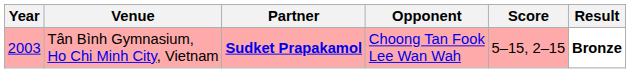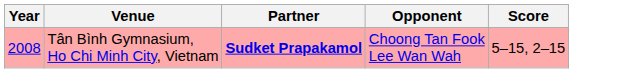 <table class="sortable wikitable" style="font-size: 100%;">
 <tr>
 <th>Year</th>
 <th>Venue</th>
 <th>Partner</th>
 <th>Opponent</th>
 <th>Score</th>
-<th>Result</th>
 </tr>
 <tr style="background:#FFAAAA">
-<td align="center"><a href='#'>2003</a></td>
+<td align="center"><a href='#'>2008</a></td>
 <td align="left">Tân Bình Gymnasium,<br><a href='#'>Ho Chi Minh City</a>, Vietnam</td>
 <td align="left"><strong> <a href='#'>Sudket Prapakamol</a></strong></td>
 <td align="left"> <a href='#'>Choong Tan Fook</a><br> <a href='#'>Lee Wan Wah</a></td>
 <td align="left">5–15, 2–15</td>
-<td style="text-align:left; background:white"> <strong>Bronze</strong></td>
 </tr>
 </table>
